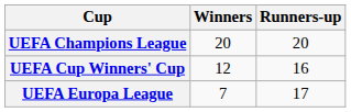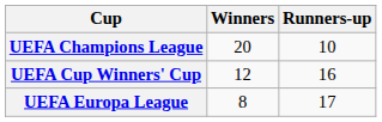 <table class="wikitable plainrowheaders sortable">
 <tr>
 <th scope=col>Cup</th>
 <th scope=col>Winners</th>
 <th scope=col>Runners-up</th>
 </tr>
 <tr>
 <th scope=row><a href='#'>UEFA Champions League</a></th>
 <td align=center>20</td>
-<td align=center>20</td>
+<td align=center>10</td>
 </tr>
 <tr>
 <th scope=row><a href='#'>UEFA Cup Winners' Cup</a></th>
 <td align=center>12</td>
 <td align=center>16</td>
 </tr>
 <tr>
 <th scope=row><a href='#'>UEFA Europa League</a></th>
-<td align=center>7</td>
+<td align=center>8</td>
 <td align=center>17</td>
 </tr>
 </table>
